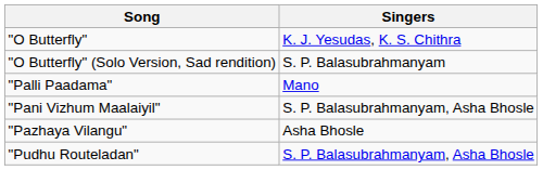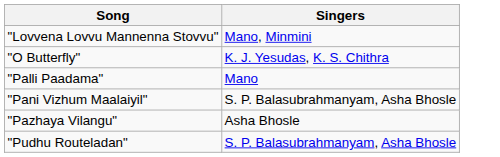 <table class="wikitable" style="font-size:95%;">
 <tr>
 <th>Song</th>
 <th>Singers</th>
 </tr>
 <tr>
+<td>"Lovvena Lovvu Mannenna Stovvu"</td>
+<td><a href='#'>Mano</a>, <a href='#'>Minmini</a></td>
+</tr>
+<tr>
 <td>"O Butterfly"</td>
 <td><a href='#'>K. J. Yesudas</a>, <a href='#'>K. S. Chithra</a></td>
-</tr>
-<tr>
-<td>"O Butterfly" (Solo Version, Sad rendition)</td>
-<td>S. P. Balasubrahmanyam</td>
 </tr>
 <tr>
 <td>"Palli Paadama"</td>
 <td><a href='#'>Mano</a></td>
 </tr>
 <tr>
 <td>"Pani Vizhum Maalaiyil"</td>
 <td>S. P. Balasubrahmanyam, Asha Bhosle</td>
 </tr>
 <tr>
 <td>"Pazhaya Vilangu"</td>
 <td>Asha Bhosle</td>
 </tr>
 <tr>
 <td>"Pudhu Routeladan"</td>
 <td><a href='#'>S. P. Balasubrahmanyam</a>, <a href='#'>Asha Bhosle</a></td>
 </tr>
 </table>
